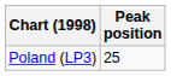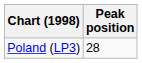 <table class="wikitable sortable plainrowheaders">
 <tr>
 <th scope="col">Chart (1998)</th>
 <th scope="col">Peak<br>position</th>
 </tr>
 <tr>
 <td><a href='#'>Poland</a> (<a href='#'>LP3</a>)</td>
-<td>25</td>
+<td>28</td>
 </tr>
 </table>
